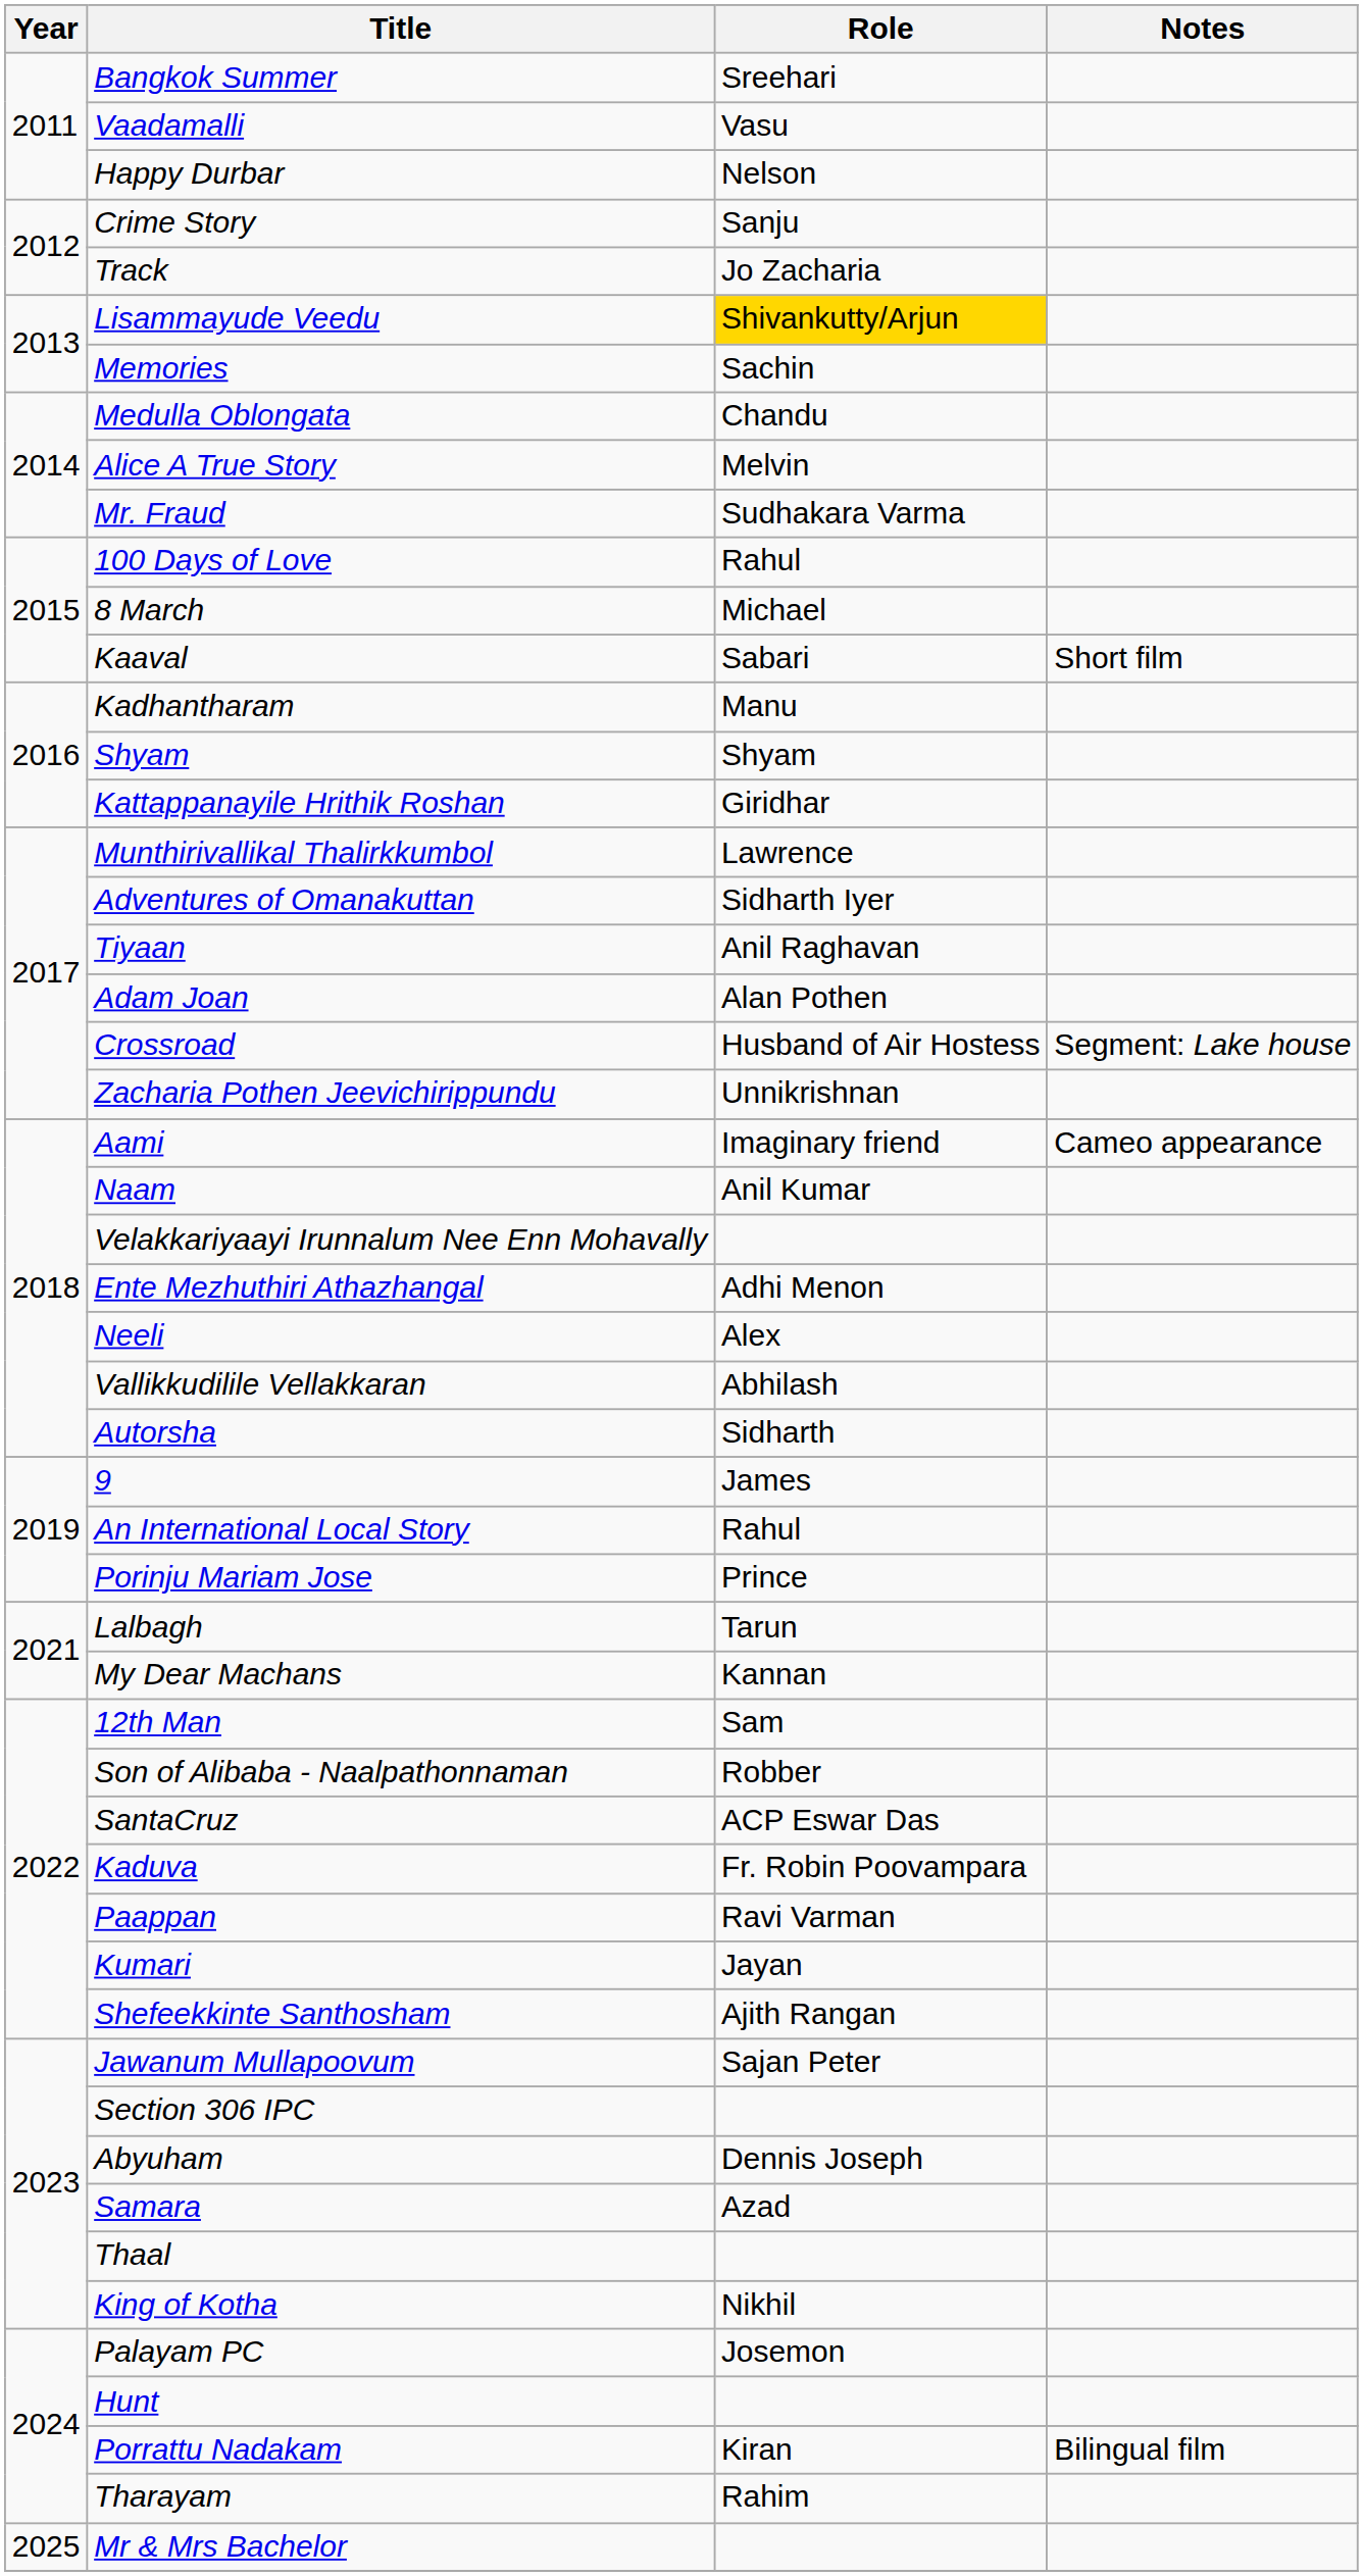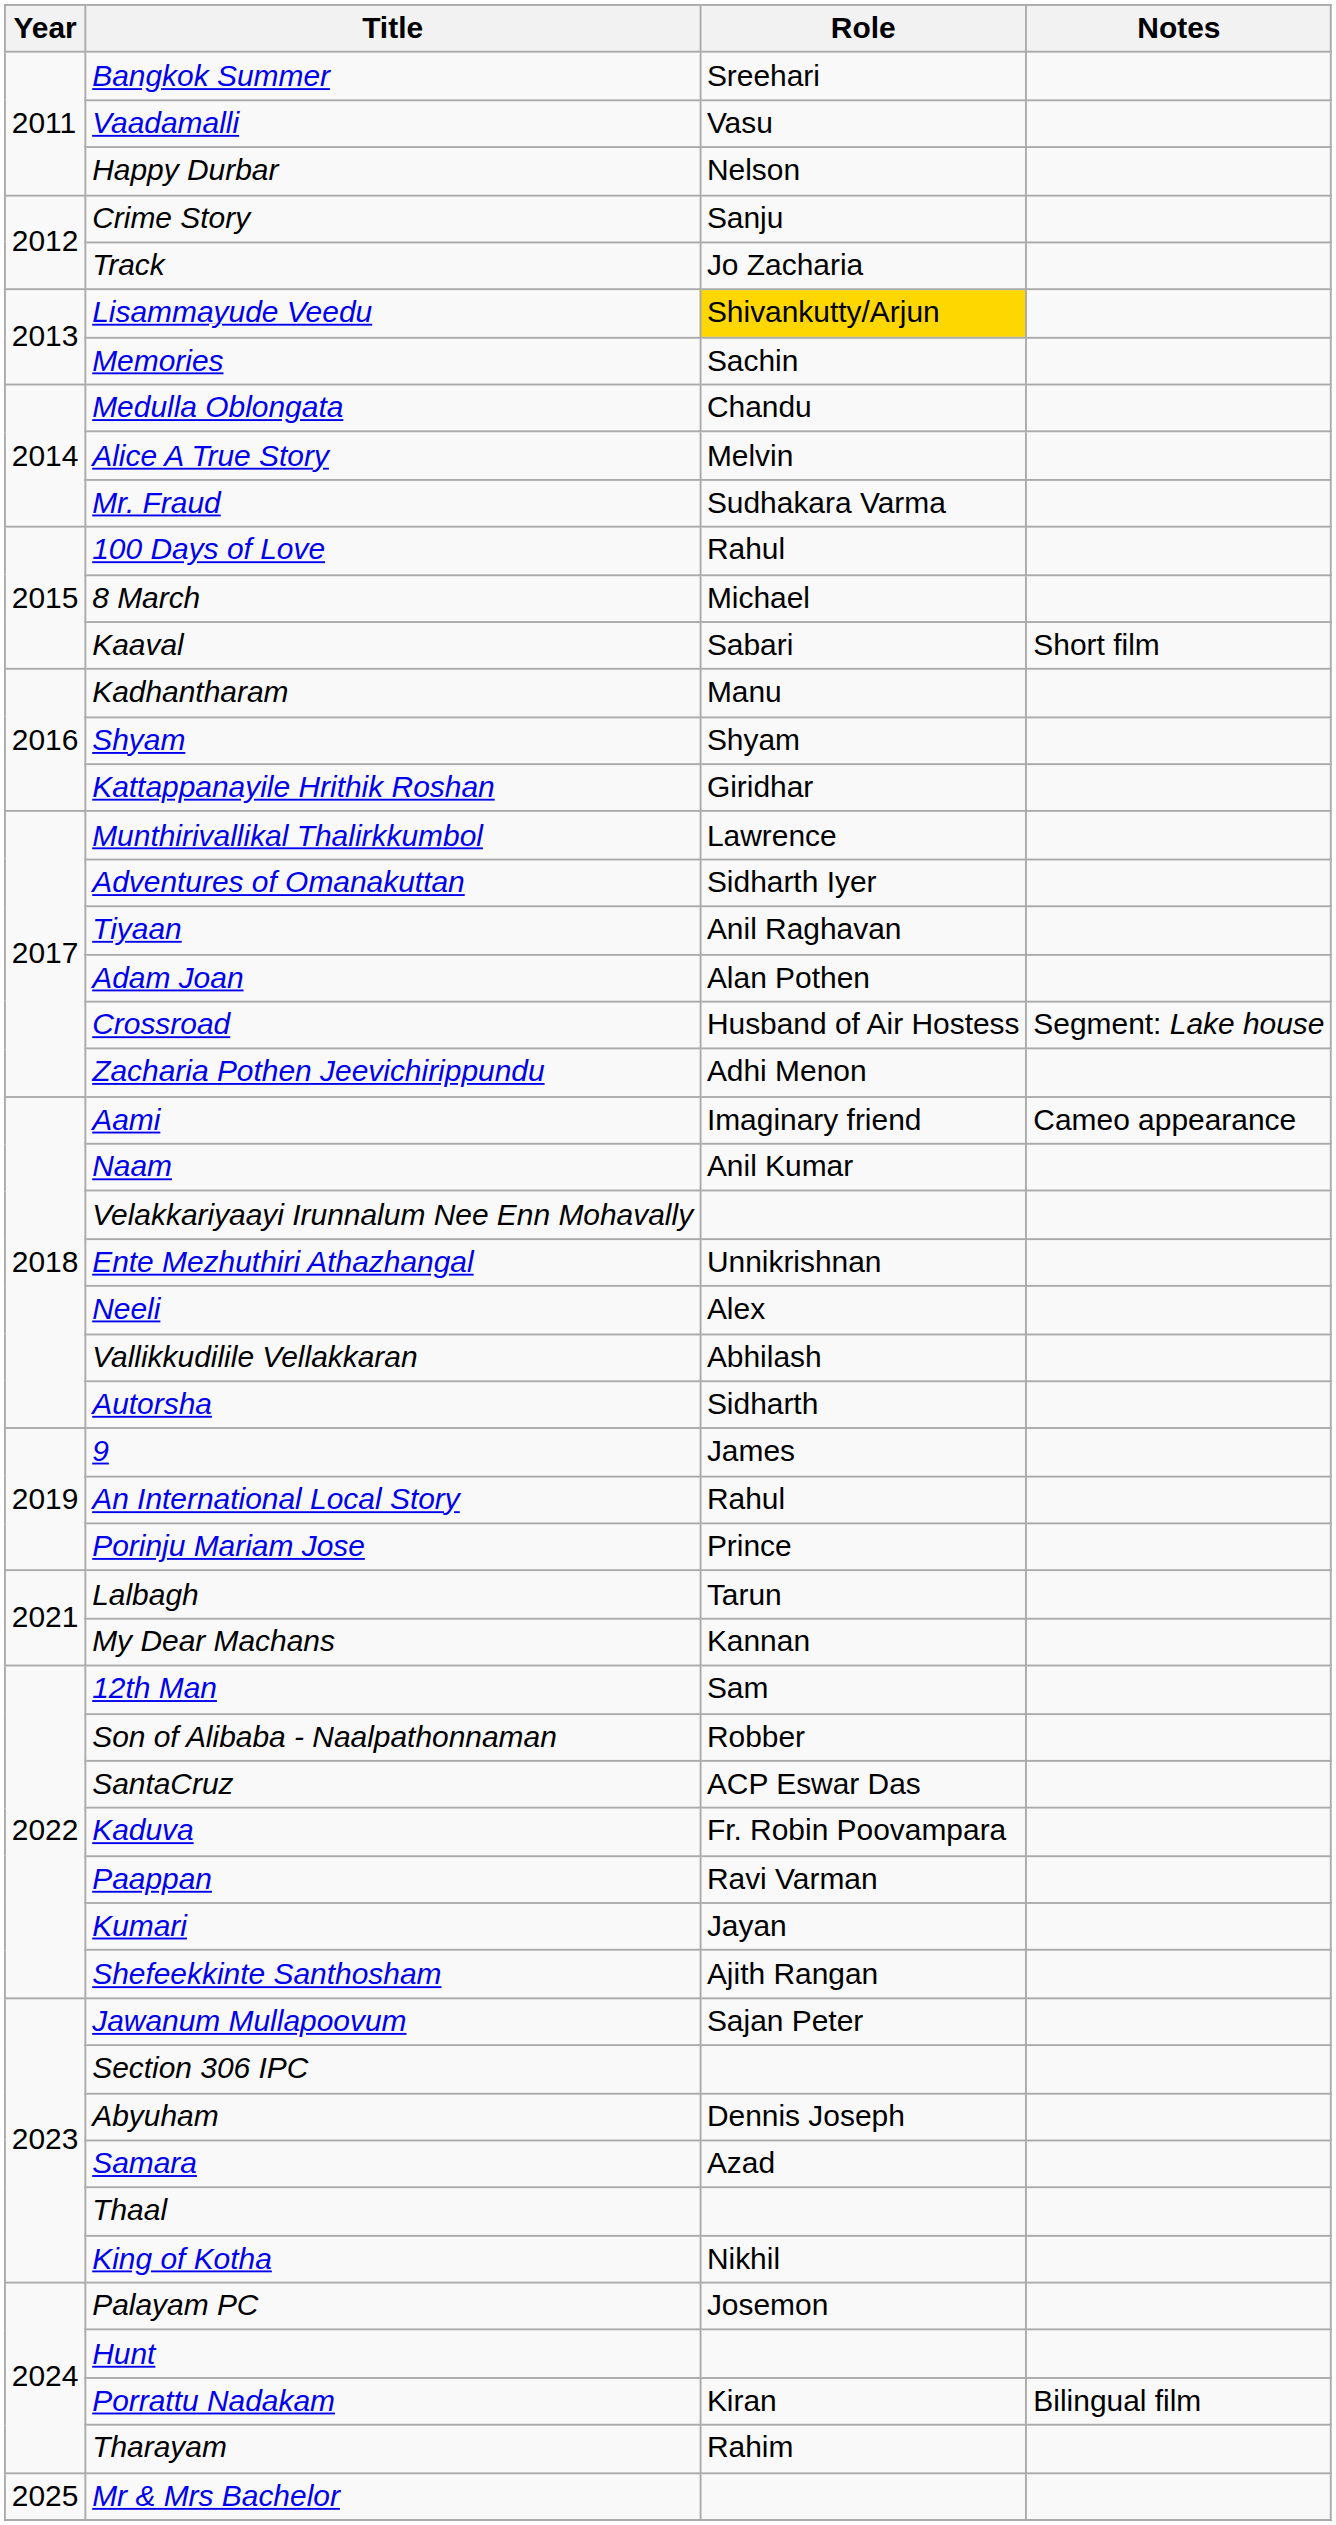 <table class="wikitable sortable">
 <tr>
 <th>Year</th>
 <th>Title</th>
 <th>Role</th>
 <th class="unsortable">Notes</th>
 </tr>
 <tr>
 <td rowspan=3>2011</td>
 <td><em><a href='#'>Bangkok Summer</a></em></td>
 <td>Sreehari</td>
 <td></td>
 </tr>
 <tr>
 <td><em><a href='#'>Vaadamalli</a></em></td>
 <td>Vasu</td>
 <td></td>
 </tr>
 <tr>
 <td><em>Happy Durbar</em></td>
 <td>Nelson</td>
 <td></td>
 </tr>
 <tr>
 <td rowspan=2>2012</td>
 <td><em>Crime Story</em></td>
 <td>Sanju</td>
 <td></td>
 </tr>
 <tr>
 <td><em>Track</em></td>
 <td>Jo Zacharia</td>
 <td></td>
 </tr>
 <tr>
 <td rowspan=2>2013</td>
 <td><em><a href='#'>Lisammayude Veedu</a></em></td>
 <td style="background: gold;">Shivankutty/Arjun</td>
 <td></td>
 </tr>
 <tr>
 <td><em><a href='#'>Memories</a></em></td>
 <td>Sachin</td>
 <td></td>
 </tr>
 <tr>
 <td rowspan=3>2014</td>
 <td><em><a href='#'>Medulla Oblongata</a></em></td>
 <td>Chandu</td>
 <td></td>
 </tr>
 <tr>
 <td><em><a href='#'>Alice A True Story</a></em></td>
 <td>Melvin</td>
 <td></td>
 </tr>
 <tr>
 <td><em><a href='#'>Mr. Fraud</a></em></td>
 <td>Sudhakara Varma</td>
 <td></td>
 </tr>
 <tr>
 <td rowspan=3>2015</td>
 <td><em><a href='#'>100 Days of Love</a></em></td>
 <td>Rahul</td>
 <td></td>
 </tr>
 <tr>
 <td><em>8 March</em></td>
 <td>Michael</td>
 <td></td>
 </tr>
 <tr>
 <td><em>Kaaval</em></td>
 <td>Sabari</td>
 <td>Short film</td>
 </tr>
 <tr>
 <td rowspan=3>2016</td>
 <td><em>Kadhantharam</em></td>
 <td>Manu</td>
 <td></td>
 </tr>
 <tr>
 <td><em><a href='#'>Shyam</a></em></td>
 <td>Shyam</td>
 <td></td>
 </tr>
 <tr>
 <td><em><a href='#'>Kattappanayile Hrithik Roshan</a></em></td>
 <td>Giridhar</td>
 <td></td>
 </tr>
 <tr>
 <td rowspan=6>2017</td>
 <td><em><a href='#'>Munthirivallikal Thalirkkumbol</a></em></td>
 <td>Lawrence</td>
 <td></td>
 </tr>
 <tr>
 <td><em><a href='#'>Adventures of Omanakuttan</a></em></td>
 <td>Sidharth Iyer</td>
 <td></td>
 </tr>
 <tr>
 <td><em><a href='#'>Tiyaan</a></em></td>
 <td>Anil Raghavan</td>
 <td></td>
 </tr>
 <tr>
 <td><em><a href='#'>Adam Joan</a></em></td>
 <td>Alan Pothen</td>
 <td></td>
 </tr>
 <tr>
 <td><em><a href='#'>Crossroad</a></em></td>
 <td>Husband of Air Hostess</td>
 <td>Segment: <em>Lake house</em></td>
 </tr>
 <tr>
 <td><em><a href='#'>Zacharia Pothen Jeevichirippundu</a></em></td>
-<td>Unnikrishnan</td>
+<td>Adhi Menon</td>
 <td></td>
 </tr>
 <tr>
 <td rowspan=7>2018</td>
 <td><em><a href='#'>Aami</a></em></td>
 <td>Imaginary friend</td>
 <td>Cameo appearance</td>
 </tr>
 <tr>
 <td><em><a href='#'>Naam</a></em></td>
 <td>Anil Kumar</td>
 <td></td>
 </tr>
 <tr>
 <td><em>Velakkariyaayi Irunnalum Nee Enn Mohavally</em></td>
 <td></td>
 <td></td>
 </tr>
 <tr>
 <td><em><a href='#'>Ente Mezhuthiri Athazhangal</a></em></td>
-<td>Adhi Menon</td>
+<td>Unnikrishnan</td>
 <td></td>
 </tr>
 <tr>
 <td><em><a href='#'>Neeli</a></em></td>
 <td>Alex</td>
 <td></td>
 </tr>
 <tr>
 <td><em>Vallikkudilile Vellakkaran</em></td>
 <td>Abhilash</td>
 <td></td>
 </tr>
 <tr>
 <td><em><a href='#'>Autorsha</a></em></td>
 <td>Sidharth</td>
 <td></td>
 </tr>
 <tr>
 <td rowspan=3>2019</td>
 <td><em><a href='#'>9</a></em></td>
 <td>James</td>
 <td></td>
 </tr>
 <tr>
 <td><em><a href='#'>An International Local Story</a></em></td>
 <td>Rahul</td>
 <td></td>
 </tr>
 <tr>
 <td><em><a href='#'>Porinju Mariam Jose</a></em></td>
 <td>Prince</td>
 <td></td>
 </tr>
 <tr>
 <td rowspan=2>2021</td>
 <td><em>Lalbagh</em></td>
 <td>Tarun</td>
 <td></td>
 </tr>
 <tr>
 <td><em>My Dear Machans</em></td>
 <td>Kannan</td>
 <td></td>
 </tr>
 <tr>
 <td rowspan="7">2022</td>
 <td><em><a href='#'>12th Man</a></em></td>
 <td>Sam</td>
 <td></td>
 </tr>
 <tr>
 <td><em>Son of Alibaba - Naalpathonnaman</em></td>
 <td>Robber</td>
 <td></td>
 </tr>
 <tr>
 <td><em>SantaCruz</em></td>
 <td>ACP Eswar Das</td>
 <td></td>
 </tr>
 <tr>
 <td><em><a href='#'>Kaduva</a></em></td>
 <td>Fr. Robin Poovampara</td>
 <td></td>
 </tr>
 <tr>
 <td><em><a href='#'>Paappan</a></em></td>
 <td>Ravi Varman</td>
 <td></td>
 </tr>
 <tr>
 <td><em><a href='#'>Kumari</a></em></td>
 <td>Jayan</td>
 <td></td>
 </tr>
 <tr>
 <td><em><a href='#'>Shefeekkinte Santhosham</a></em></td>
 <td>Ajith Rangan</td>
 <td></td>
 </tr>
 <tr>
 <td rowspan=6>2023</td>
 <td><em><a href='#'>Jawanum Mullapoovum</a></em></td>
 <td>Sajan Peter</td>
 <td></td>
 </tr>
 <tr>
 <td><em>Section 306 IPC</em></td>
 <td></td>
 <td></td>
 </tr>
 <tr>
 <td><em>Abyuham</em></td>
 <td>Dennis Joseph</td>
 <td></td>
 </tr>
 <tr>
 <td><em><a href='#'>Samara</a></em></td>
 <td>Azad</td>
 <td></td>
 </tr>
 <tr>
 <td><em>Thaal</em></td>
 <td></td>
 <td></td>
 </tr>
 <tr>
 <td><em><a href='#'>King of Kotha</a></em></td>
 <td>Nikhil</td>
 <td></td>
 </tr>
 <tr>
 <td rowspan=4>2024</td>
 <td><em>Palayam PC</em></td>
 <td>Josemon</td>
 <td></td>
 </tr>
 <tr>
 <td><em><a href='#'>Hunt</a></em></td>
 <td></td>
 <td></td>
 </tr>
 <tr>
 <td><em><a href='#'>Porrattu Nadakam</a></em></td>
 <td>Kiran</td>
 <td>Bilingual film</td>
 </tr>
 <tr>
 <td><em>Tharayam</em></td>
 <td>Rahim</td>
 <td></td>
 </tr>
 <tr>
 <td>2025</td>
 <td><em><a href='#'>Mr & Mrs Bachelor</a></em></td>
 <td></td>
 <td></td>
 </tr>
 <tr>
 </tr>
 </table>
